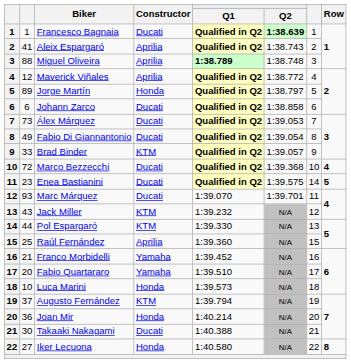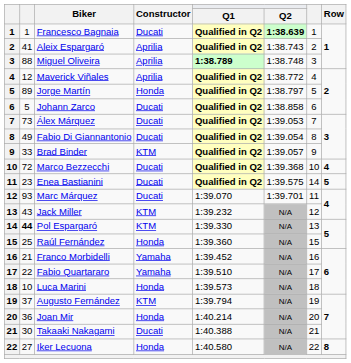 <table class="wikitable sortable" style="font-size: 85%;">
 <tr>
 <th rowspan="2"></th>
 <th rowspan="2"></th>
 <th rowspan="2">Biker</th>
 <th rowspan="2">Constructor</th>
 <th colspan="2" style="background:#eaecf0; text-align:center;"></th>
 <th rowspan="2"></th>
 <th rowspan="2">Row</th>
 </tr>
 <tr>
 <th scope="col">Q1</th>
 <th scope="col">Q2</th>
 </tr>
 <tr>
 <th scope="row">1</th>
 <td align="center">1</td>
 <td> <a href='#'>Francesco Bagnaia</a></td>
 <td><a href='#'>Ducati</a></td>
 <td style="background:#ffffbf;"><strong>Qualified in Q2</strong></td>
 <td style="background:#ccffcc;"><strong>1:38.639</strong></td>
 <td align="center">1</td>
 <td rowspan="3"><strong>1</strong></td>
 </tr>
 <tr>
 <th scope="row">2</th>
 <td align="center">41</td>
 <td> <a href='#'>Aleix Espargaró</a></td>
 <td><a href='#'>Aprilia</a></td>
 <td style="background:#ffffbf;"><strong>Qualified in Q2</strong></td>
 <td>1:38.743</td>
 <td align="center">2</td>
 </tr>
 <tr>
 <th scope="row">3</th>
 <td align="center">88</td>
 <td> <a href='#'>Miguel Oliveira</a></td>
 <td><a href='#'>Aprilia</a></td>
 <td style="background:#ccffcc;"><strong>1:38.789</strong></td>
 <td>1:38.748</td>
 <td align="center">3</td>
 </tr>
 <tr>
 <th scope="row">4</th>
 <td align="center">12</td>
 <td> <a href='#'>Maverick Viñales</a></td>
 <td><a href='#'>Aprilia</a></td>
 <td style="background:#ffffbf;"><strong>Qualified in Q2</strong></td>
 <td>1:38.772</td>
 <td align="center">4</td>
 <td rowspan="3"><strong>2</strong></td>
 </tr>
 <tr>
 <th scope="row">5</th>
 <td align="center">89</td>
 <td> <a href='#'>Jorge Martín</a></td>
 <td><a href='#'>Honda</a></td>
 <td style="background:#ffffbf;"><strong>Qualified in Q2</strong></td>
 <td>1:38.797</td>
 <td align="center">5</td>
 </tr>
 <tr>
 <th scope="row">6</th>
-<td align="center">6</td>
+<td align="center">5</td>
 <td> <a href='#'>Johann Zarco</a></td>
 <td><a href='#'>Ducati</a></td>
 <td style="background:#ffffbf;"><strong>Qualified in Q2</strong></td>
 <td>1:38.858</td>
 <td align="center">6</td>
 </tr>
 <tr>
 <th scope="row">7</th>
 <td align="center">73</td>
 <td> <a href='#'>Álex Márquez</a></td>
 <td><a href='#'>Ducati</a></td>
 <td style="background:#ffffbf;"><strong>Qualified in Q2</strong></td>
 <td>1:39.053</td>
 <td align="center">7</td>
 <td rowspan="3"><strong>3</strong></td>
 </tr>
 <tr>
 <th scope="row">8</th>
 <td align="center">49</td>
 <td> <a href='#'>Fabio Di Giannantonio</a></td>
 <td><a href='#'>Ducati</a></td>
 <td style="background:#ffffbf;"><strong>Qualified in Q2</strong></td>
 <td>1:39.054</td>
 <td align="center">8</td>
 </tr>
 <tr>
 <th scope="row">9</th>
 <td align="center">33</td>
 <td> <a href='#'>Brad Binder</a></td>
 <td><a href='#'>KTM</a></td>
 <td style="background:#ffffbf;"><strong>Qualified in Q2</strong></td>
 <td>1:39.057</td>
 <td align="center">9</td>
 </tr>
 <tr>
 <th scope="row">10</th>
 <td align="center">72</td>
 <td> <a href='#'>Marco Bezzecchi</a></td>
 <td><a href='#'>Ducati</a></td>
 <td style="background:#ffffbf;"><strong>Qualified in Q2</strong></td>
 <td>1:39.368</td>
 <td align="center">10</td>
 <td><strong>4</strong></td>
 </tr>
 <tr>
 <th scope="row">11</th>
 <td align="center">23</td>
 <td> <a href='#'>Enea Bastianini</a></td>
 <td><a href='#'>Ducati</a></td>
 <td style="background:#ffffbf;"><strong>Qualified in Q2</strong></td>
 <td>1:39.575</td>
 <td align="center">14</td>
 <td><strong>5</strong></td>
 </tr>
 <tr>
 <th scope="row">12</th>
 <td align="center">93</td>
 <td> <a href='#'>Marc Márquez</a></td>
 <td><a href='#'>Ducati</a></td>
 <td>1:39.070</td>
 <td>1:39.701</td>
 <td align="center">11</td>
 <td rowspan="2"><strong>4</strong></td>
 </tr>
 <tr>
 <th scope="row">13</th>
 <td align="center">43</td>
 <td> <a href='#'>Jack Miller</a></td>
 <td><a href='#'>KTM</a></td>
 <td>1:39.232</td>
 <td style="background: silver" align="center" data-sort-value="13"><small>N/A</small></td>
 <td align="center">12</td>
 </tr>
 <tr>
 <th scope="row">14</th>
-<td align="center">44</td>
+<td align="center"><strong>44</strong></td>
 <td> <a href='#'>Pol Espargaró</a></td>
 <td><a href='#'>KTM</a></td>
 <td>1:39.330</td>
 <td style="background: silver" align="center" data-sort-value="14"><small>N/A</small></td>
 <td align="center">13</td>
 <td rowspan="2"><strong>5</strong></td>
 </tr>
 <tr>
 <th scope="row">15</th>
 <td align="center">25</td>
 <td> <a href='#'>Raúl Fernández</a></td>
-<td><a href='#'>Aprilia</a></td>
+<td><a href='#'>Honda</a></td>
 <td>1:39.360</td>
 <td style="background: silver" align="center" data-sort-value="15"><small>N/A</small></td>
 <td align="center">15</td>
 </tr>
 <tr>
 <th scope="row">16</th>
 <td align="center">21</td>
 <td> <a href='#'>Franco Morbidelli</a></td>
 <td><a href='#'>Yamaha</a></td>
 <td>1:39.452</td>
 <td style="background: silver" align="center" data-sort-value="16"><small>N/A</small></td>
 <td align="center">16</td>
 <td rowspan="3"><strong>6</strong></td>
 </tr>
 <tr>
 <th scope="row">17</th>
-<td align="center">20</td>
+<td align="center">22</td>
 <td> <a href='#'>Fabio Quartararo</a></td>
 <td><a href='#'>Yamaha</a></td>
 <td>1:39.510</td>
 <td style="background: silver" align="center" data-sort-value="17"><small>N/A</small></td>
 <td align="center">17</td>
 </tr>
 <tr>
 <th scope="row">18</th>
 <td align="center">10</td>
 <td> <a href='#'>Luca Marini</a></td>
 <td><a href='#'>Honda</a></td>
 <td>1:39.573</td>
 <td style="background: silver" align="center" data-sort-value="18"><small>N/A</small></td>
 <td align="center">18</td>
 </tr>
 <tr>
 <th scope="row">19</th>
 <td align="center">37</td>
 <td> <a href='#'>Augusto Fernández</a></td>
 <td><a href='#'>KTM</a></td>
 <td>1:39.794</td>
 <td style="background: silver" align="center" data-sort-value="19"><small>N/A</small></td>
 <td align="center">19</td>
 <td rowspan="3"><strong>7</strong></td>
 </tr>
 <tr>
 <th scope="row">20</th>
 <td align="center">36</td>
 <td> <a href='#'>Joan Mir</a></td>
 <td><a href='#'>Honda</a></td>
 <td>1:40.214</td>
 <td style="background: silver" align="center" data-sort-value="20"><small>N/A</small></td>
 <td align="center">20</td>
 </tr>
 <tr>
 <th scope="row">21</th>
 <td align="center">30</td>
 <td> <a href='#'>Takaaki Nakagami</a></td>
 <td><a href='#'>Ducati</a></td>
 <td>1:40.388</td>
 <td style="background: silver" align="center" data-sort-value="21"><small>N/A</small></td>
 <td align="center">21</td>
 </tr>
 <tr>
 <th scope="row">22</th>
 <td align="center">27</td>
 <td> <a href='#'>Iker Lecuona</a></td>
 <td><a href='#'>Honda</a></td>
 <td>1:40.580</td>
 <td style="background: silver" align="center" data-sort-value="22"><small>N/A</small></td>
 <td align="center">22</td>
 <td><strong>8</strong></td>
 </tr>
 <tr>
 <th colspan="8"></th>
 </tr>
 </table>
